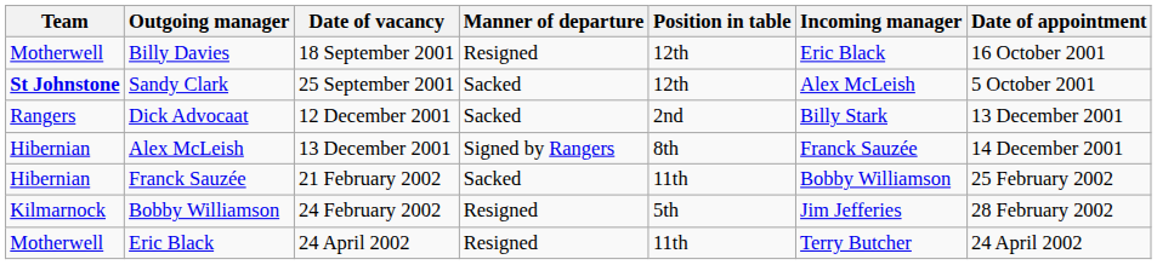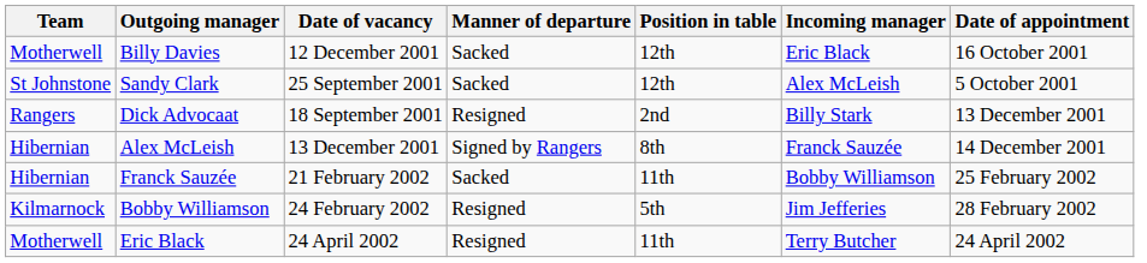 <table class="wikitable sortable">
 <tr>
 <th>Team</th>
 <th>Outgoing manager</th>
 <th>Date of vacancy</th>
 <th>Manner of departure</th>
 <th>Position in table</th>
 <th>Incoming manager</th>
 <th>Date of appointment</th>
 </tr>
 <tr>
 <td><a href='#'>Motherwell</a></td>
 <td> <a href='#'>Billy Davies</a></td>
-<td>18 September 2001</td>
-<td>Resigned</td>
+<td>12 December 2001</td>
+<td>Sacked</td>
 <td>12th</td>
 <td> <a href='#'>Eric Black</a></td>
 <td>16 October 2001</td>
 </tr>
 <tr>
-<td><strong><a href='#'>St Johnstone</a></strong></td>
+<td><a href='#'>St Johnstone</a></td>
 <td> <a href='#'>Sandy Clark</a></td>
 <td>25 September 2001</td>
 <td>Sacked</td>
 <td>12th</td>
 <td> <a href='#'>Alex McLeish</a></td>
 <td>5 October 2001</td>
 </tr>
 <tr>
 <td><a href='#'>Rangers</a></td>
 <td> <a href='#'>Dick Advocaat</a></td>
-<td>12 December 2001</td>
-<td>Sacked</td>
+<td>18 September 2001</td>
+<td>Resigned</td>
 <td>2nd</td>
 <td> <a href='#'>Billy Stark</a></td>
 <td>13 December 2001</td>
 </tr>
 <tr>
 <td><a href='#'>Hibernian</a></td>
 <td> <a href='#'>Alex McLeish</a></td>
 <td>13 December 2001</td>
 <td>Signed by <a href='#'>Rangers</a></td>
 <td>8th</td>
 <td> <a href='#'>Franck Sauzée</a></td>
 <td>14 December 2001</td>
 </tr>
 <tr>
 <td><a href='#'>Hibernian</a></td>
 <td> <a href='#'>Franck Sauzée</a></td>
 <td>21 February 2002</td>
 <td>Sacked</td>
 <td>11th</td>
 <td> <a href='#'>Bobby Williamson</a></td>
 <td>25 February 2002</td>
 </tr>
 <tr>
 <td><a href='#'>Kilmarnock</a></td>
 <td> <a href='#'>Bobby Williamson</a></td>
 <td>24 February 2002</td>
 <td>Resigned</td>
 <td>5th</td>
 <td> <a href='#'>Jim Jefferies</a></td>
 <td>28 February 2002</td>
 </tr>
 <tr>
 <td><a href='#'>Motherwell</a></td>
 <td> <a href='#'>Eric Black</a></td>
 <td>24 April 2002</td>
 <td>Resigned</td>
 <td>11th</td>
 <td> <a href='#'>Terry Butcher</a></td>
 <td>24 April 2002</td>
 </tr>
 </table>
